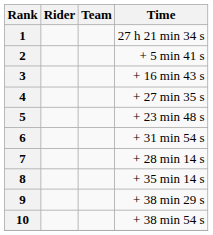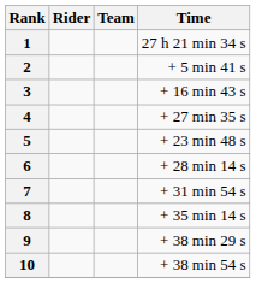 <table class="wikitable">
 <tr>
 <th scope="col">Rank</th>
 <th scope="col">Rider</th>
 <th scope="col">Team</th>
 <th scope="col">Time</th>
 </tr>
 <tr>
 <th scope="row">1</th>
 <td> </td>
 <td></td>
 <td style="text-align:right;">27 h 21 min 34 s</td>
 </tr>
 <tr>
 <th scope="row">2</th>
 <td></td>
 <td></td>
 <td style="text-align:right;">+ 5 min 41 s</td>
 </tr>
 <tr>
 <th scope="row">3</th>
 <td></td>
 <td></td>
 <td style="text-align:right;">+ 16 min 43 s</td>
 </tr>
 <tr>
 <th scope="row">4</th>
 <td></td>
 <td></td>
 <td style="text-align:right;">+ 27 min 35 s</td>
 </tr>
 <tr>
 <th scope="row">5</th>
 <td></td>
 <td></td>
 <td style="text-align:right;">+ 23 min 48 s</td>
 </tr>
 <tr>
 <th scope="row">6</th>
 <td></td>
 <td></td>
-<td style="text-align:right;">+ 31 min 54 s</td>
+<td style="text-align:right;">+ 28 min 14 s</td>
 </tr>
 <tr>
 <th scope="row">7</th>
 <td></td>
 <td></td>
-<td style="text-align:right;">+ 28 min 14 s</td>
+<td style="text-align:right;">+ 31 min 54 s</td>
 </tr>
 <tr>
 <th scope="row">8</th>
 <td></td>
 <td></td>
 <td style="text-align:right;">+ 35 min 14 s</td>
 </tr>
 <tr>
 <th scope="row">9</th>
 <td></td>
 <td></td>
 <td style="text-align:right;">+ 38 min 29 s</td>
 </tr>
 <tr>
 <th scope="row">10</th>
 <td></td>
 <td></td>
 <td style="text-align:right;">+ 38 min 54 s</td>
 </tr>
 <tr>
 </tr>
 </table>
